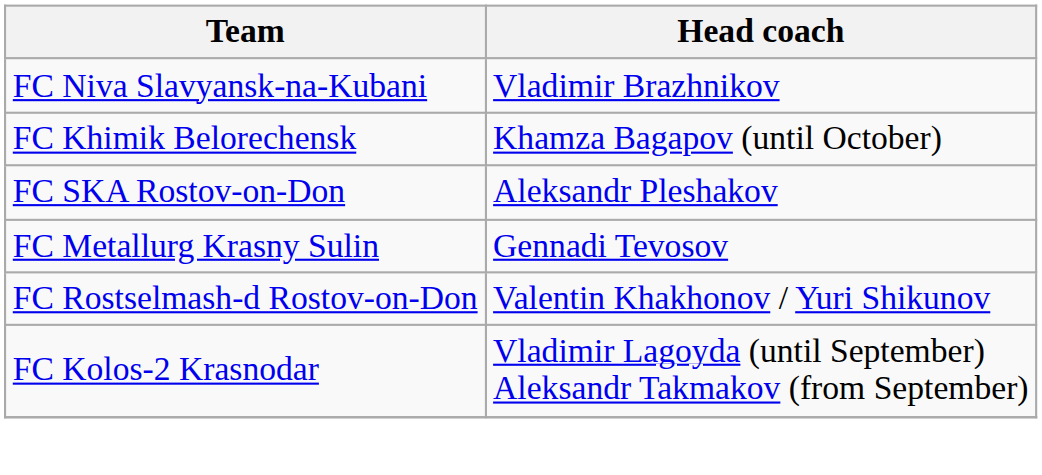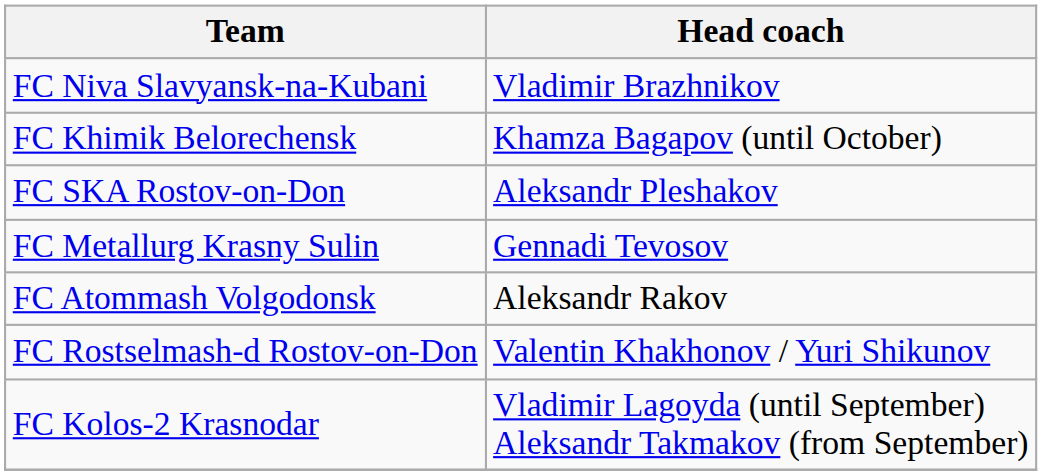 <table class="wikitable" style="float:left; margin-right:1em">
 <tr>
 <th>Team</th>
 <th>Head coach</th>
 </tr>
 <tr>
 <td><a href='#'>FC Niva Slavyansk-na-Kubani</a></td>
 <td><a href='#'>Vladimir Brazhnikov</a></td>
 </tr>
 <tr>
 <td><a href='#'>FC Khimik Belorechensk</a></td>
 <td><a href='#'>Khamza Bagapov</a> (until October)</td>
 </tr>
 <tr>
 <td><a href='#'>FC SKA Rostov-on-Don</a></td>
 <td><a href='#'>Aleksandr Pleshakov</a></td>
 </tr>
 <tr>
 <td><a href='#'>FC Metallurg Krasny Sulin</a></td>
 <td><a href='#'>Gennadi Tevosov</a></td>
 </tr>
 <tr>
+<td><a href='#'>FC Atommash Volgodonsk</a></td>
+<td>Aleksandr Rakov</td>
+</tr>
+<tr>
 <td><a href='#'>FC Rostselmash-d Rostov-on-Don</a></td>
 <td><a href='#'>Valentin Khakhonov</a> / <a href='#'>Yuri Shikunov</a></td>
 </tr>
 <tr>
 <td><a href='#'>FC Kolos-2 Krasnodar</a></td>
 <td><a href='#'>Vladimir Lagoyda</a> (until September)<br><a href='#'>Aleksandr Takmakov</a> (from September)</td>
 </tr>
 <tr>
 </tr>
 </table>
